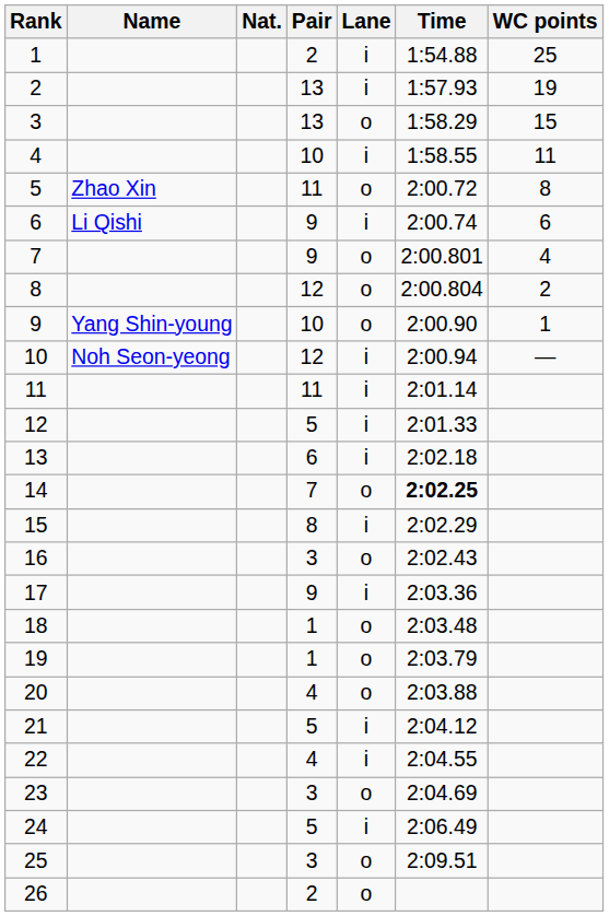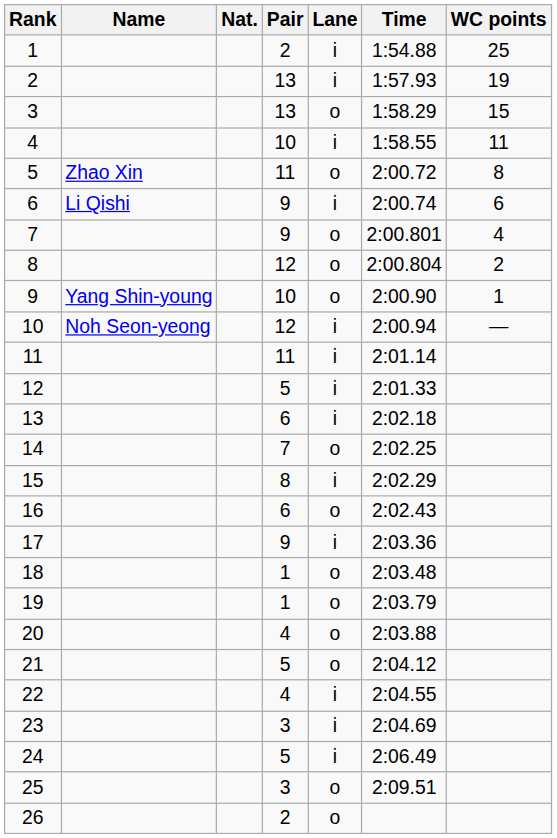 <table class="wikitable sortable" style="text-align:center">
 <tr>
 <th>Rank</th>
 <th>Name</th>
 <th>Nat.</th>
 <th>Pair</th>
 <th>Lane</th>
 <th>Time</th>
 <th>WC points</th>
 </tr>
 <tr>
 <td>1</td>
 <td align=left></td>
 <td></td>
 <td>2</td>
 <td>i</td>
 <td>1:54.88</td>
 <td>25</td>
 </tr>
 <tr>
 <td>2</td>
 <td align=left></td>
 <td></td>
 <td>13</td>
 <td>i</td>
 <td>1:57.93</td>
 <td>19</td>
 </tr>
 <tr>
 <td>3</td>
 <td align=left></td>
 <td></td>
 <td>13</td>
 <td>o</td>
 <td>1:58.29</td>
 <td>15</td>
 </tr>
 <tr>
 <td>4</td>
 <td align=left></td>
 <td></td>
 <td>10</td>
 <td>i</td>
 <td>1:58.55</td>
 <td>11</td>
 </tr>
 <tr>
 <td>5</td>
 <td align=left><a href='#'>Zhao Xin</a></td>
 <td></td>
 <td>11</td>
 <td>o</td>
 <td>2:00.72</td>
 <td>8</td>
 </tr>
 <tr>
 <td>6</td>
 <td align=left><a href='#'>Li Qishi</a></td>
 <td></td>
 <td>9</td>
 <td>i</td>
 <td>2:00.74</td>
 <td>6</td>
 </tr>
 <tr>
 <td>7</td>
 <td align=left></td>
 <td></td>
 <td>9</td>
 <td>o</td>
 <td>2:00.801</td>
 <td>4</td>
 </tr>
 <tr>
 <td>8</td>
 <td align=left></td>
 <td></td>
 <td>12</td>
 <td>o</td>
 <td>2:00.804</td>
 <td>2</td>
 </tr>
 <tr>
 <td>9</td>
 <td align=left><a href='#'>Yang Shin-young</a></td>
 <td></td>
 <td>10</td>
 <td>o</td>
 <td>2:00.90</td>
 <td>1</td>
 </tr>
 <tr>
 <td>10</td>
 <td align=left><a href='#'>Noh Seon-yeong</a></td>
 <td></td>
 <td>12</td>
 <td>i</td>
 <td>2:00.94</td>
 <td>—</td>
 </tr>
 <tr>
 <td>11</td>
 <td align=left></td>
 <td></td>
 <td>11</td>
 <td>i</td>
 <td>2:01.14</td>
 <td></td>
 </tr>
 <tr>
 <td>12</td>
 <td align=left></td>
 <td></td>
 <td>5</td>
 <td>i</td>
 <td>2:01.33</td>
 <td></td>
 </tr>
 <tr>
 <td>13</td>
 <td align=left></td>
 <td></td>
 <td>6</td>
 <td>i</td>
 <td>2:02.18</td>
 <td></td>
 </tr>
 <tr>
 <td>14</td>
 <td align=left></td>
 <td></td>
 <td>7</td>
 <td>o</td>
-<td><strong>2:02.25</strong></td>
+<td>2:02.25</td>
 <td></td>
 </tr>
 <tr>
 <td>15</td>
 <td align=left></td>
 <td></td>
 <td>8</td>
 <td>i</td>
 <td>2:02.29</td>
 <td></td>
 </tr>
 <tr>
 <td>16</td>
 <td align=left></td>
 <td></td>
-<td>3</td>
+<td>6</td>
 <td>o</td>
 <td>2:02.43</td>
 <td></td>
 </tr>
 <tr>
 <td>17</td>
 <td align=left></td>
 <td></td>
 <td>9</td>
 <td>i</td>
 <td>2:03.36</td>
 <td></td>
 </tr>
 <tr>
 <td>18</td>
 <td align=left></td>
 <td></td>
 <td>1</td>
 <td>o</td>
 <td>2:03.48</td>
 <td></td>
 </tr>
 <tr>
 <td>19</td>
 <td align=left></td>
 <td></td>
 <td>1</td>
 <td>o</td>
 <td>2:03.79</td>
 <td></td>
 </tr>
 <tr>
 <td>20</td>
 <td align=left></td>
 <td></td>
 <td>4</td>
 <td>o</td>
 <td>2:03.88</td>
 <td></td>
 </tr>
 <tr>
 <td>21</td>
 <td align=left></td>
 <td></td>
 <td>5</td>
-<td>i</td>
+<td>o</td>
 <td>2:04.12</td>
 <td></td>
 </tr>
 <tr>
 <td>22</td>
 <td align=left></td>
 <td></td>
 <td>4</td>
 <td>i</td>
 <td>2:04.55</td>
 <td></td>
 </tr>
 <tr>
 <td>23</td>
 <td align=left></td>
 <td></td>
 <td>3</td>
-<td>o</td>
+<td>i</td>
 <td>2:04.69</td>
 <td></td>
 </tr>
 <tr>
 <td>24</td>
 <td align=left></td>
 <td></td>
 <td>5</td>
 <td>i</td>
 <td>2:06.49</td>
 <td></td>
 </tr>
 <tr>
 <td>25</td>
 <td align=left></td>
 <td></td>
 <td>3</td>
 <td>o</td>
 <td>2:09.51</td>
 <td></td>
 </tr>
 <tr>
 <td>26</td>
 <td align=left></td>
 <td></td>
 <td>2</td>
 <td>o</td>
 <td></td>
 <td></td>
 </tr>
 </table>
